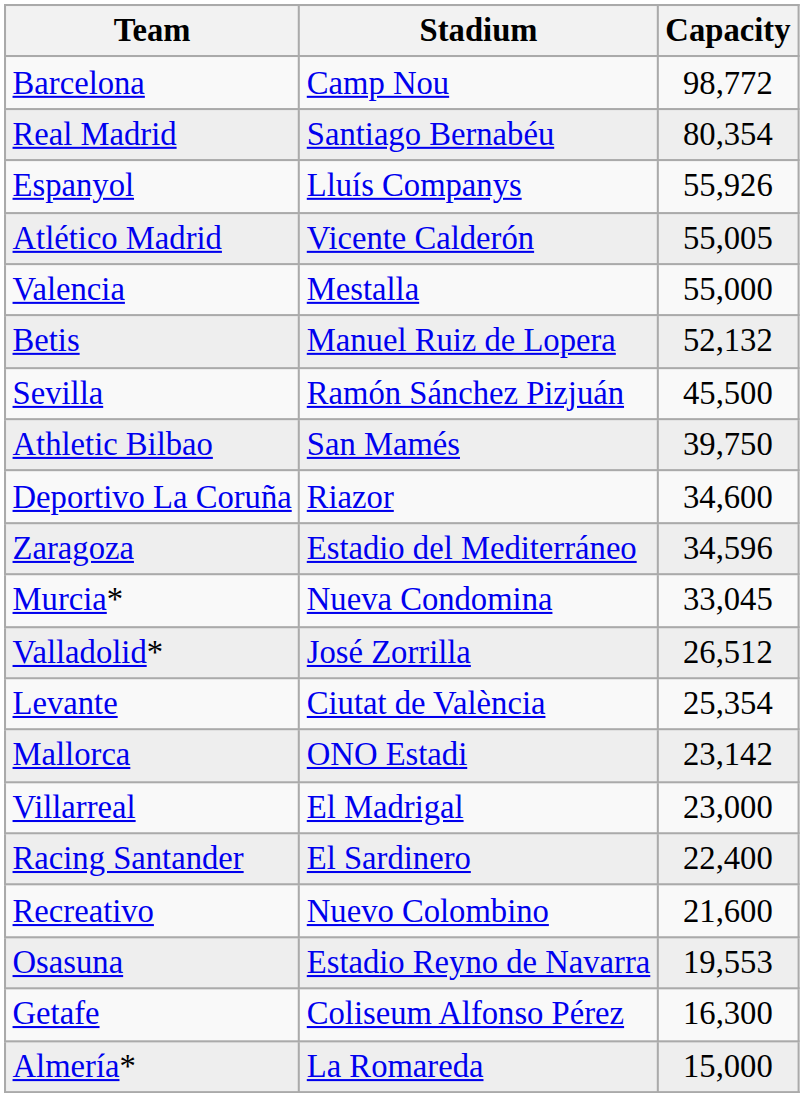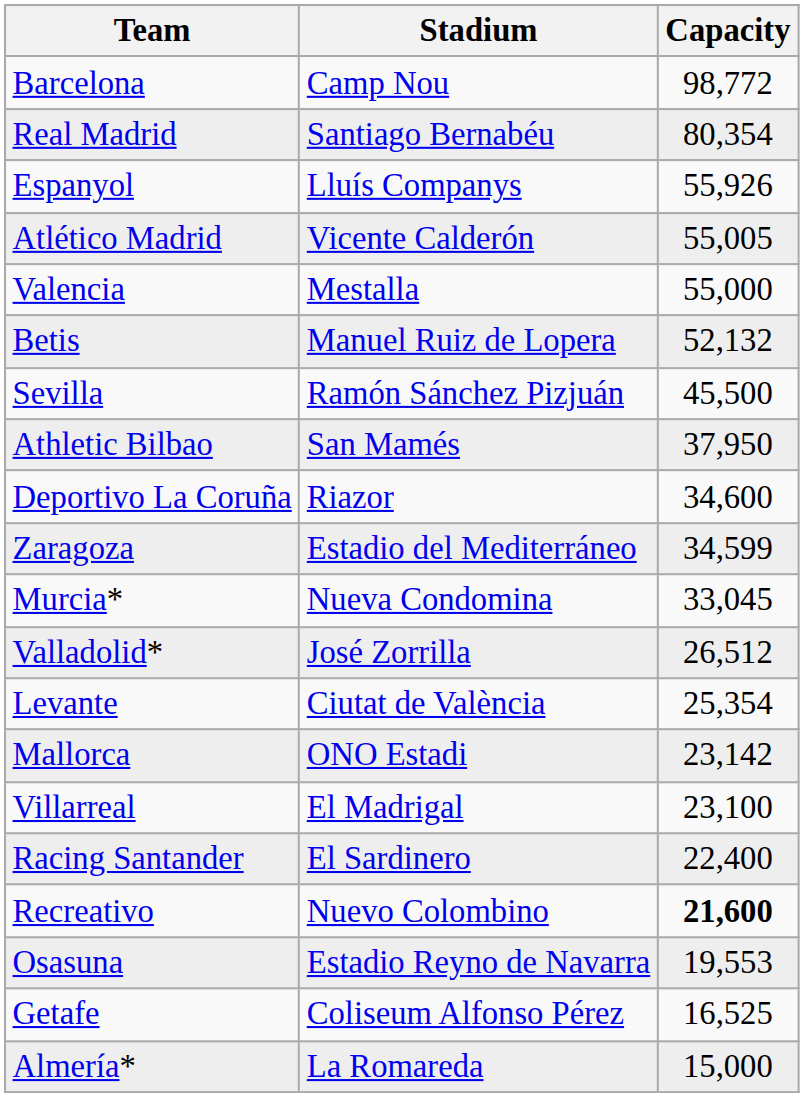 <table class="wikitable sortable">
 <tr>
 <th>Team</th>
 <th>Stadium</th>
 <th>Capacity</th>
 </tr>
 <tr>
 <td><a href='#'>Barcelona</a></td>
 <td><a href='#'>Camp Nou</a></td>
 <td align="center">98,772</td>
 </tr>
 <tr bgcolor="EEEEEE">
 <td><a href='#'>Real Madrid</a></td>
 <td><a href='#'>Santiago Bernabéu</a></td>
 <td align="center">80,354</td>
 </tr>
 <tr>
 <td><a href='#'>Espanyol</a></td>
 <td><a href='#'>Lluís Companys</a></td>
 <td align="center">55,926</td>
 </tr>
 <tr bgcolor="EEEEEE">
 <td><a href='#'>Atlético Madrid</a></td>
 <td><a href='#'>Vicente Calderón</a></td>
 <td align="center">55,005</td>
 </tr>
 <tr>
 <td><a href='#'>Valencia</a></td>
 <td><a href='#'>Mestalla</a></td>
 <td align="center">55,000</td>
 </tr>
 <tr bgcolor="EEEEEE">
 <td><a href='#'>Betis</a></td>
 <td><a href='#'>Manuel Ruiz de Lopera</a></td>
 <td align="center">52,132</td>
 </tr>
 <tr>
 <td><a href='#'>Sevilla</a></td>
 <td><a href='#'>Ramón Sánchez Pizjuán</a></td>
 <td align="center">45,500</td>
 </tr>
 <tr bgcolor="EEEEEE">
 <td><a href='#'>Athletic Bilbao</a></td>
 <td><a href='#'>San Mamés</a></td>
-<td align="center">39,750</td>
+<td align="center">37,950</td>
 </tr>
 <tr>
 <td><a href='#'>Deportivo La Coruña</a></td>
 <td><a href='#'>Riazor</a></td>
 <td align="center">34,600</td>
 </tr>
 <tr bgcolor="EEEEEE">
 <td><a href='#'>Zaragoza</a></td>
 <td><a href='#'>Estadio del Mediterráneo</a></td>
-<td align="center">34,596</td>
+<td align="center">34,599</td>
 </tr>
 <tr>
 <td><a href='#'>Murcia</a>*</td>
 <td><a href='#'>Nueva Condomina</a></td>
 <td align="center">33,045</td>
 </tr>
 <tr bgcolor="EEEEEE">
 <td><a href='#'>Valladolid</a>*</td>
 <td><a href='#'>José Zorrilla</a></td>
 <td align="center">26,512</td>
 </tr>
 <tr>
 <td><a href='#'>Levante</a></td>
 <td><a href='#'>Ciutat de València</a></td>
 <td align="center">25,354</td>
 </tr>
 <tr bgcolor="EEEEEE">
 <td><a href='#'>Mallorca</a></td>
 <td><a href='#'>ONO Estadi</a></td>
 <td align="center">23,142</td>
 </tr>
 <tr>
 <td><a href='#'>Villarreal</a></td>
 <td><a href='#'>El Madrigal</a></td>
-<td align="center">23,000</td>
+<td align="center">23,100</td>
 </tr>
 <tr bgcolor="EEEEEE">
 <td><a href='#'>Racing Santander</a></td>
 <td><a href='#'>El Sardinero</a></td>
 <td align="center">22,400</td>
 </tr>
 <tr>
 <td><a href='#'>Recreativo</a></td>
 <td><a href='#'>Nuevo Colombino</a></td>
-<td align="center">21,600</td>
+<td align="center"><strong>21,600</strong></td>
 </tr>
 <tr bgcolor="EEEEEE">
 <td><a href='#'>Osasuna</a></td>
 <td><a href='#'>Estadio Reyno de Navarra</a></td>
 <td align="center">19,553</td>
 </tr>
 <tr>
 <td><a href='#'>Getafe</a></td>
 <td><a href='#'>Coliseum Alfonso Pérez</a></td>
-<td align="center">16,300</td>
+<td align="center">16,525</td>
 </tr>
 <tr bgcolor="EEEEEE">
 <td><a href='#'>Almería</a>*</td>
 <td><a href='#'>La Romareda</a></td>
 <td align="center">15,000</td>
 </tr>
 <tr>
 </tr>
 </table>
